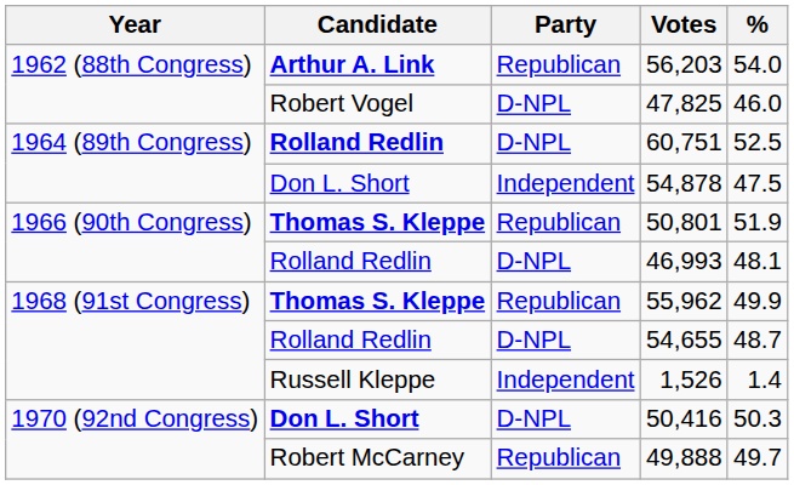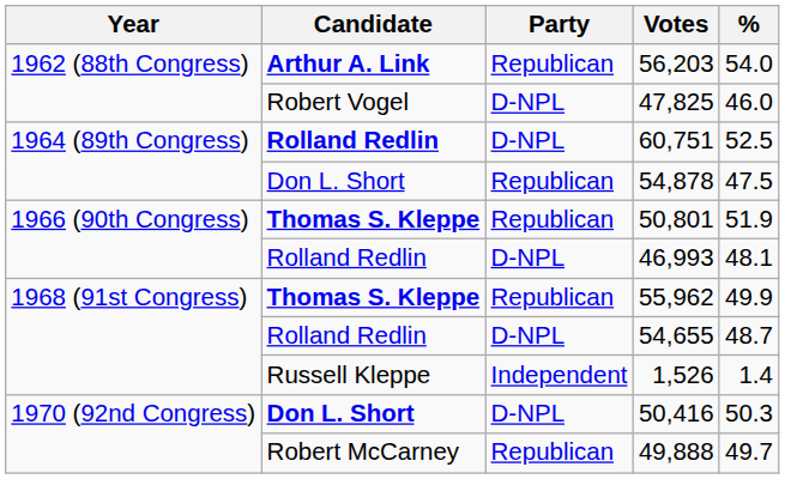 <table class=wikitable>
 <tr>
 <th align="left">Year</th>
 <th>Candidate</th>
 <th>Party</th>
 <th>Votes</th>
 <th>%</th>
 </tr>
 <tr>
 <td valign="top" rowspan="2"><a href='#'>1962</a> (<a href='#'>88th Congress</a>)</td>
 <td align="left"><strong><a href='#'>Arthur A. Link</a></strong></td>
 <td align="left"><a href='#'>Republican</a></td>
 <td align="right">56,203</td>
 <td align="right">54.0</td>
 </tr>
 <tr>
 <td align="left">Robert Vogel</td>
 <td align="left"><a href='#'>D-NPL</a></td>
 <td align="right">47,825</td>
 <td align="right">46.0</td>
 </tr>
 <tr>
 <td valign="top" rowspan="2"><a href='#'>1964</a> (<a href='#'>89th Congress</a>)</td>
 <td align="left"><strong><a href='#'>Rolland Redlin</a></strong></td>
 <td align="left"><a href='#'>D-NPL</a></td>
 <td align="right">60,751</td>
 <td align="right">52.5</td>
 </tr>
 <tr>
 <td align="left"><a href='#'>Don L. Short</a></td>
-<td align="left"><a href='#'>Independent</a></td>
+<td align="left"><a href='#'>Republican</a></td>
 <td align="right">54,878</td>
 <td align="right">47.5</td>
 </tr>
 <tr>
 <td valign="top" rowspan="2"><a href='#'>1966</a> (<a href='#'>90th Congress</a>)</td>
 <td align="left"><strong><a href='#'>Thomas S. Kleppe</a></strong></td>
 <td align="left"><a href='#'>Republican</a></td>
 <td align="right">50,801</td>
 <td align="right">51.9</td>
 </tr>
 <tr>
 <td align="left"><a href='#'>Rolland Redlin</a></td>
 <td align="left"><a href='#'>D-NPL</a></td>
 <td align="right">46,993</td>
 <td align="right">48.1</td>
 </tr>
 <tr>
 <td valign="top" rowspan="3"><a href='#'>1968</a> (<a href='#'>91st Congress</a>)</td>
 <td align="left"><strong><a href='#'>Thomas S. Kleppe</a></strong></td>
 <td align="left"><a href='#'>Republican</a></td>
 <td align="right">55,962</td>
 <td align="right">49.9</td>
 </tr>
 <tr>
 <td align="left"><a href='#'>Rolland Redlin</a></td>
 <td align="left"><a href='#'>D-NPL</a></td>
 <td align="right">54,655</td>
 <td align="right">48.7</td>
 </tr>
 <tr>
 <td align="left">Russell Kleppe</td>
 <td align="left"><a href='#'>Independent</a></td>
 <td align="right">1,526</td>
 <td align="right">1.4</td>
 </tr>
 <tr>
 <td valign="top" rowspan="2"><a href='#'>1970</a> (<a href='#'>92nd Congress</a>)</td>
 <td align="left"><strong><a href='#'>Don L. Short</a></strong></td>
 <td align="left"><a href='#'>D-NPL</a></td>
 <td align="right">50,416</td>
 <td align="right">50.3</td>
 </tr>
 <tr>
 <td align="left">Robert McCarney</td>
 <td align="left"><a href='#'>Republican</a></td>
 <td align="right">49,888</td>
 <td align="right">49.7</td>
 </tr>
 </table>
